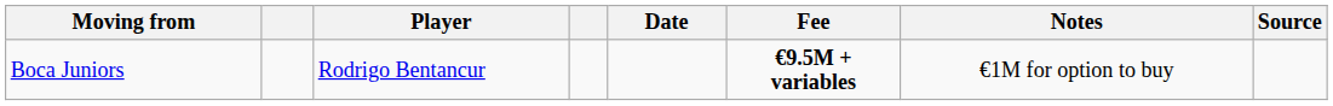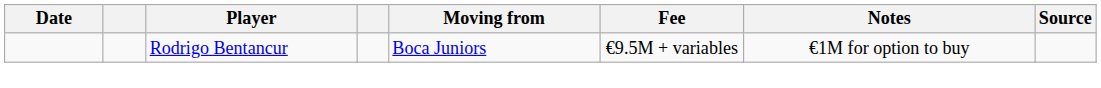 <table class="wikitable sortable">
 <tr>
-<th style="width:180px;">Moving from</th>
+<th style="width:80px;">Date</th>
 <th style="width:30px;"></th>
 <th style="width:180px;">Player</th>
 <th style="width:20px;"></th>
-<th style="width:80px;">Date</th>
+<th style="width:180px;">Moving from</th>
 <th style="width:120px;" class="unsortable">Fee</th>
 <th style="width:250px;" class="unsortable">Notes</th>
 <th style="width:20px;">Source</th>
 </tr>
 <tr>
-<td> <a href='#'>Boca Juniors</a></td>
+<td></td>
 <td align=center></td>
 <td> <a href='#'>Rodrigo Bentancur</a></td>
 <td align=center></td>
-<td></td>
-<td align=center><strong>€9.5M + variables</strong></td>
+<td> <a href='#'>Boca Juniors</a></td>
+<td align=center>€9.5M + variables</td>
 <td align=center>€1M for option to buy</td>
 <td><small></small></td>
 </tr>
 </table>
